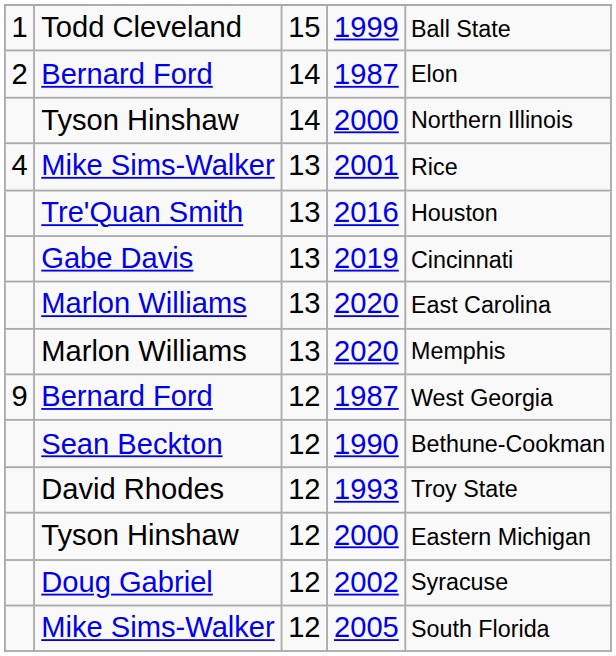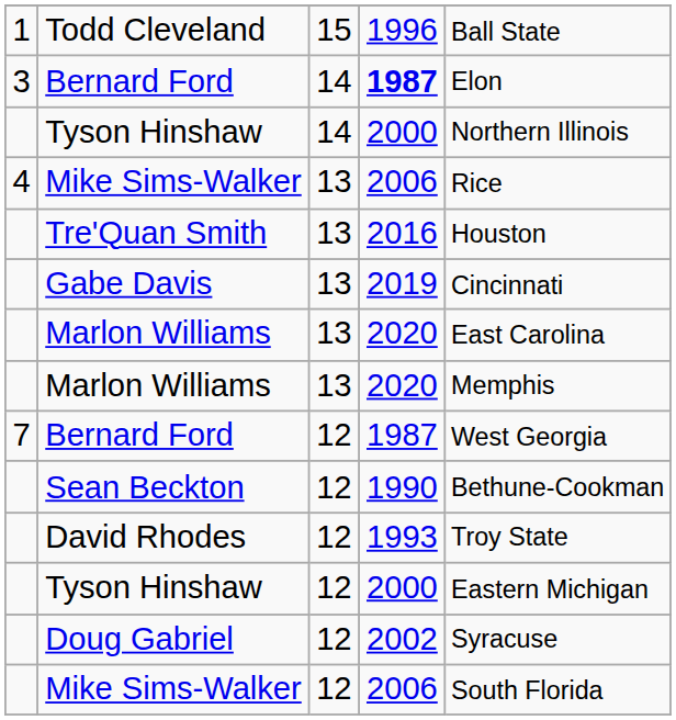 <table class="wikitable">
 <tr>
 </tr>
 <tr>
 <td>1</td>
 <td>Todd Cleveland</td>
 <td>15</td>
-<td><a href='#'>1999</a></td>
+<td><a href='#'>1996</a></td>
 <td style="font-size:80%;">Ball State</td>
 </tr>
 <tr>
-<td>2</td>
+<td>3</td>
 <td><a href='#'>Bernard Ford</a></td>
 <td>14</td>
-<td><a href='#'>1987</a></td>
+<td><strong><a href='#'>1987</a></strong></td>
 <td style="font-size:80%;">Elon</td>
 </tr>
 <tr>
 <td></td>
 <td>Tyson Hinshaw</td>
 <td>14</td>
 <td><a href='#'>2000</a></td>
 <td style="font-size:80%;">Northern Illinois</td>
 </tr>
 <tr>
 <td>4</td>
 <td><a href='#'>Mike Sims-Walker</a></td>
 <td>13</td>
-<td><a href='#'>2001</a></td>
+<td><a href='#'>2006</a></td>
 <td style="font-size:80%;">Rice</td>
 </tr>
 <tr>
 <td></td>
 <td><a href='#'>Tre'Quan Smith</a></td>
 <td>13</td>
 <td><a href='#'>2016</a></td>
 <td style="font-size:80%;">Houston</td>
 </tr>
 <tr>
 <td></td>
 <td><a href='#'>Gabe Davis</a></td>
 <td>13</td>
 <td><a href='#'>2019</a></td>
 <td style="font-size:80%;">Cincinnati</td>
 </tr>
 <tr>
 <td></td>
 <td><a href='#'>Marlon Williams</a></td>
 <td>13</td>
 <td><a href='#'>2020</a></td>
 <td style="font-size:80%;">East Carolina</td>
 </tr>
 <tr>
 <td></td>
 <td>Marlon Williams</td>
 <td>13</td>
 <td><a href='#'>2020</a></td>
 <td style="font-size:80%;">Memphis</td>
 </tr>
 <tr>
-<td>9</td>
+<td>7</td>
 <td><a href='#'>Bernard Ford</a></td>
 <td>12</td>
 <td><a href='#'>1987</a></td>
 <td style="font-size:80%;">West Georgia</td>
 </tr>
 <tr>
 <td></td>
 <td><a href='#'>Sean Beckton</a></td>
 <td>12</td>
 <td><a href='#'>1990</a></td>
 <td style="font-size:80%;">Bethune-Cookman</td>
 </tr>
 <tr>
 <td></td>
 <td>David Rhodes</td>
 <td>12</td>
 <td><a href='#'>1993</a></td>
 <td style="font-size:80%;">Troy State</td>
 </tr>
 <tr>
 <td></td>
 <td>Tyson Hinshaw</td>
 <td>12</td>
 <td><a href='#'>2000</a></td>
 <td style="font-size:80%;">Eastern Michigan</td>
 </tr>
 <tr>
 <td></td>
 <td><a href='#'>Doug Gabriel</a></td>
 <td>12</td>
 <td><a href='#'>2002</a></td>
 <td style="font-size:80%;">Syracuse</td>
 </tr>
 <tr>
 <td></td>
 <td><a href='#'>Mike Sims-Walker</a></td>
 <td>12</td>
-<td><a href='#'>2005</a></td>
+<td><a href='#'>2006</a></td>
 <td style="font-size:80%;">South Florida</td>
 </tr>
 </table>
